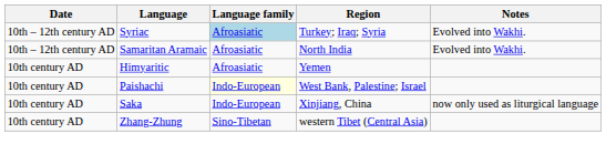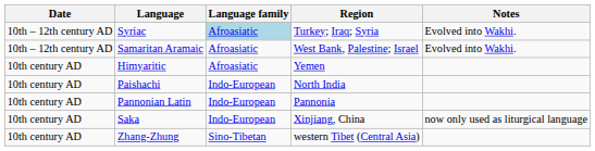 <table class="wikitable sortable" border="1">
 <tr>
 <th>Date</th>
 <th>Language</th>
 <th>Language family</th>
 <th>Region</th>
 <th>Notes</th>
 </tr>
 <tr>
 <td>10th – 12th century AD</td>
 <td><a href='#'>Syriac</a></td>
 <td style="background: lightblue;"><a href='#'>Afroasiatic</a></td>
 <td><a href='#'>Turkey</a>; <a href='#'>Iraq</a>; <a href='#'>Syria</a></td>
 <td>Evolved into <a href='#'>Wakhi</a>.</td>
 </tr>
 <tr>
 <td>10th – 12th century AD</td>
 <td><a href='#'>Samaritan Aramaic</a></td>
 <td><a href='#'>Afroasiatic</a></td>
-<td><a href='#'>North India</a></td>
+<td><a href='#'>West Bank</a>, <a href='#'>Palestine</a>; <a href='#'>Israel</a></td>
 <td>Evolved into <a href='#'>Wakhi</a>.</td>
 </tr>
 <tr>
 <td>10th century AD</td>
 <td><a href='#'>Himyaritic</a></td>
 <td><a href='#'>Afroasiatic</a></td>
 <td><a href='#'>Yemen</a></td>
 <td></td>
 </tr>
 <tr>
 <td>10th century AD</td>
 <td><a href='#'>Paishachi</a></td>
-<td style="background: lightyellow;"><a href='#'>Indo-European</a></td>
-<td><a href='#'>West Bank</a>, <a href='#'>Palestine</a>; <a href='#'>Israel</a></td>
+<td><a href='#'>Indo-European</a></td>
+<td><a href='#'>North India</a></td>
+<td></td>
+</tr>
+<tr>
+<td>10th century AD</td>
+<td><a href='#'>Pannonian Latin</a></td>
+<td><a href='#'>Indo-European</a></td>
+<td><a href='#'>Pannonia</a></td>
 <td></td>
 </tr>
 <tr>
 <td>10th century AD</td>
 <td><a href='#'>Saka</a></td>
 <td><a href='#'>Indo-European</a></td>
 <td><a href='#'>Xinjiang</a>, China</td>
 <td>now only used as liturgical language</td>
 </tr>
 <tr>
 <td>10th century AD</td>
 <td><a href='#'>Zhang-Zhung</a></td>
 <td><a href='#'>Sino-Tibetan</a></td>
 <td>western <a href='#'>Tibet</a> (<a href='#'>Central Asia</a>)</td>
 <td></td>
 </tr>
 </table>
